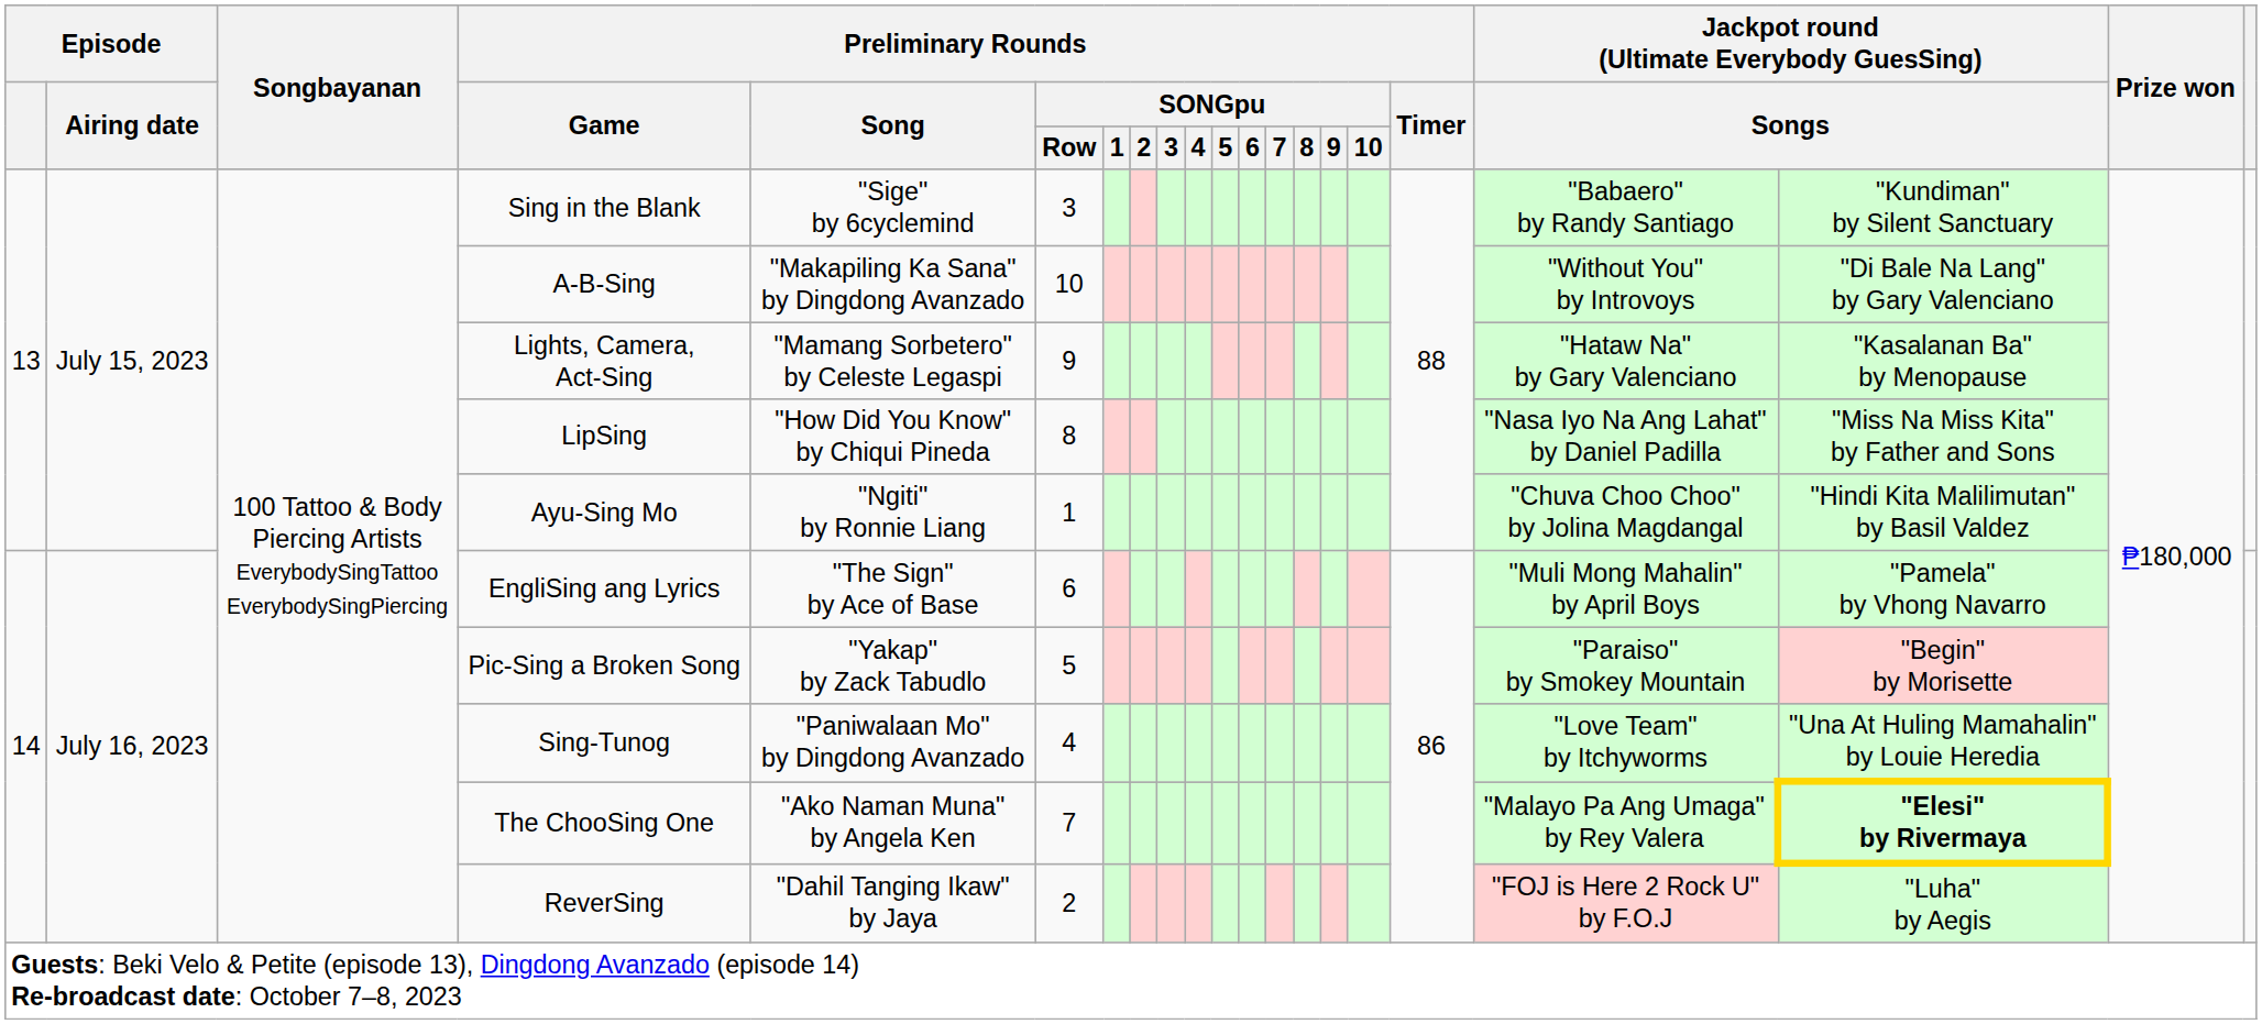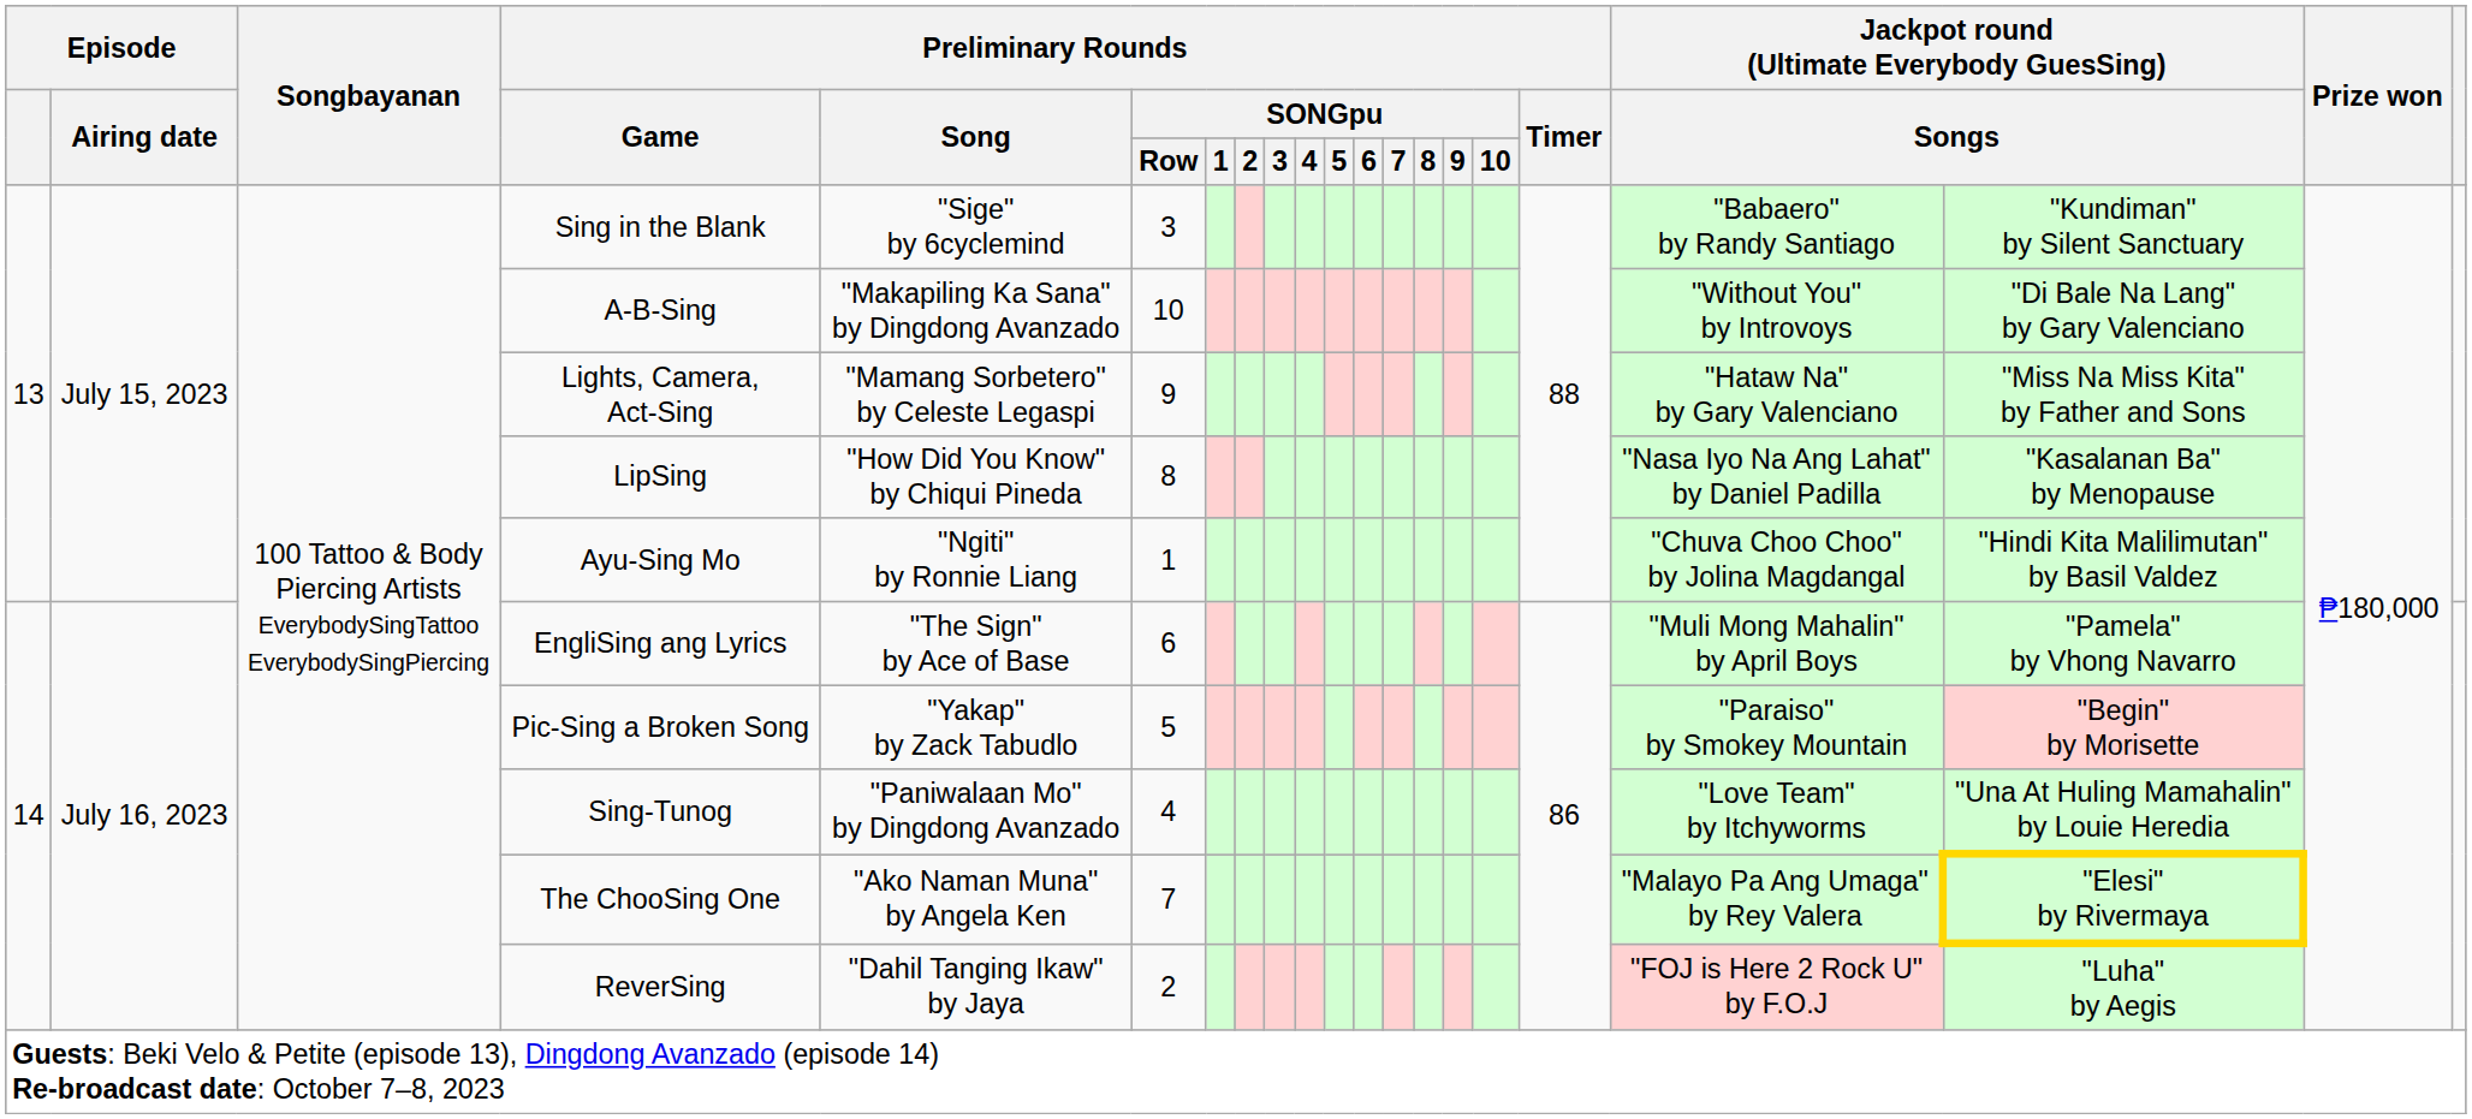 <table class="wikitable" style="text-align:center; font-size:90%; line-height:18px;" width="100%">
 <tr>
 <th colspan="2">Episode</th>
 <th rowspan="3">Songbayanan</th>
 <th colspan="14">Preliminary Rounds</th>
 <th colspan="2">Jackpot round<br><strong>(Ultimate Everybody GuesSing)</strong></th>
 <th rowspan="3">Prize won</th>
 <th rowspan="3"></th>
 </tr>
 <tr>
 <th rowspan="2"></th>
 <th rowspan="2">Airing date</th>
 <th rowspan="2">Game</th>
 <th rowspan="2">Song</th>
 <th colspan="11">SONGpu</th>
 <th rowspan="2">Timer</th>
 <th colspan="2" rowspan="2">Songs</th>
 </tr>
 <tr>
 <th>Row</th>
 <th>1</th>
 <th>2</th>
 <th>3</th>
 <th>4</th>
 <th>5</th>
 <th>6</th>
 <th>7</th>
 <th>8</th>
 <th>9</th>
 <th>10</th>
 </tr>
 <tr>
 <td rowspan="5">13</td>
 <td rowspan="5">July 15, 2023</td>
 <td rowspan="10">100 Tattoo & Body<br>Piercing Artists<br><small>EverybodySingTattoo<br>EverybodySingPiercing</small></td>
 <td>Sing in the Blank</td>
 <td>"Sige"<br>by 6cyclemind</td>
 <td>3</td>
 <td style="background:#D2FFD2"></td>
 <td style="background:#FFD2D2"></td>
 <td style="background:#D2FFD2"></td>
 <td style="background:#D2FFD2"></td>
 <td style="background:#D2FFD2"></td>
 <td style="background:#D2FFD2"></td>
 <td style="background:#D2FFD2"></td>
 <td style="background:#D2FFD2"></td>
 <td style="background:#D2FFD2"></td>
 <td style="background:#D2FFD2"></td>
 <td rowspan="5">88<br></td>
 <td style="background:#D2FFD2">"Babaero"<br>by Randy Santiago</td>
 <td style="background:#D2FFD2">"Kundiman"<br>by Silent Sanctuary</td>
 <td rowspan="10"><a href='#'>₱</a>180,000</td>
 <td rowspan="5"><br></td>
 </tr>
 <tr>
 <td>A-B-Sing</td>
 <td>"Makapiling Ka Sana"<br>by Dingdong Avanzado</td>
 <td>10</td>
 <td style="background:#FFD2D2"></td>
 <td style="background:#FFD2D2"></td>
 <td style="background:#FFD2D2"></td>
 <td style="background:#FFD2D2"></td>
 <td style="background:#FFD2D2"></td>
 <td style="background:#FFD2D2"></td>
 <td style="background:#FFD2D2"></td>
 <td style="background:#FFD2D2"></td>
 <td style="background:#FFD2D2"></td>
 <td style="background:#D2FFD2"></td>
 <td style="background:#D2FFD2">"Without You"<br>by Introvoys</td>
 <td style="background:#D2FFD2">"Di Bale Na Lang"<br>by Gary Valenciano</td>
 </tr>
 <tr>
 <td>Lights, Camera,<br>Act-Sing</td>
 <td>"Mamang Sorbetero"<br>by Celeste Legaspi</td>
 <td>9</td>
 <td style="background:#D2FFD2"></td>
 <td style="background:#D2FFD2"></td>
 <td style="background:#D2FFD2"></td>
 <td style="background:#D2FFD2"></td>
 <td style="background:#FFD2D2"></td>
 <td style="background:#FFD2D2"></td>
 <td style="background:#FFD2D2"></td>
 <td style="background:#D2FFD2"></td>
 <td style="background:#FFD2D2"></td>
 <td style="background:#D2FFD2"></td>
 <td style="background:#D2FFD2">"Hataw Na"<br>by Gary Valenciano</td>
-<td style="background:#D2FFD2">"Kasalanan Ba"<br>by Menopause</td>
+<td style="background:#D2FFD2">"Miss Na Miss Kita"<br>by Father and Sons</td>
 </tr>
 <tr>
 <td>LipSing</td>
 <td>"How Did You Know"<br>by Chiqui Pineda</td>
 <td>8</td>
 <td style="background:#FFD2D2"></td>
 <td style="background:#FFD2D2"></td>
 <td style="background:#D2FFD2"></td>
 <td style="background:#D2FFD2"></td>
 <td style="background:#D2FFD2"></td>
 <td style="background:#D2FFD2"></td>
 <td style="background:#D2FFD2"></td>
 <td style="background:#D2FFD2"></td>
 <td style="background:#D2FFD2"></td>
 <td style="background:#D2FFD2"></td>
 <td style="background:#D2FFD2">"Nasa Iyo Na Ang Lahat"<br>by Daniel Padilla</td>
-<td style="background:#D2FFD2">"Miss Na Miss Kita"<br>by Father and Sons</td>
+<td style="background:#D2FFD2">"Kasalanan Ba"<br>by Menopause</td>
 </tr>
 <tr>
 <td>Ayu-Sing Mo</td>
 <td>"Ngiti"<br>by Ronnie Liang</td>
 <td>1</td>
 <td style="background:#D2FFD2"></td>
 <td style="background:#D2FFD2"></td>
 <td style="background:#D2FFD2"></td>
 <td style="background:#D2FFD2"></td>
 <td style="background:#D2FFD2"></td>
 <td style="background:#D2FFD2"></td>
 <td style="background:#D2FFD2"></td>
 <td style="background:#D2FFD2"></td>
 <td style="background:#D2FFD2"></td>
 <td style="background:#D2FFD2"></td>
 <td style="background:#D2FFD2">"Chuva Choo Choo"<br>by Jolina Magdangal</td>
 <td style="background:#D2FFD2">"Hindi Kita Malilimutan"<br>by Basil Valdez</td>
 </tr>
 <tr>
 <td rowspan="5">14</td>
 <td rowspan="5">July 16, 2023</td>
 <td>EngliSing ang Lyrics</td>
 <td>"The Sign"<br>by Ace of Base</td>
 <td>6</td>
 <td style="background:#FFD2D2"></td>
 <td style="background:#D2FFD2"></td>
 <td style="background:#D2FFD2"></td>
 <td style="background:#FFD2D2"></td>
 <td style="background:#D2FFD2"></td>
 <td style="background:#D2FFD2"></td>
 <td style="background:#D2FFD2"></td>
 <td style="background:#FFD2D2"></td>
 <td style="background:#D2FFD2"></td>
 <td style="background:#FFD2D2"></td>
 <td rowspan="5">86<br></td>
 <td style="background:#D2FFD2">"Muli Mong Mahalin"<br>by April Boys</td>
 <td style="background:#D2FFD2">"Pamela"<br>by Vhong Navarro</td>
 <td rowspan="5"><br></td>
 </tr>
 <tr>
 <td>Pic-Sing a Broken Song</td>
 <td>"Yakap"<br>by Zack Tabudlo</td>
 <td>5</td>
 <td style="background:#FFD2D2"></td>
 <td style="background:#FFD2D2"></td>
 <td style="background:#FFD2D2"></td>
 <td style="background:#FFD2D2"></td>
 <td style="background:#D2FFD2"></td>
 <td style="background:#FFD2D2"></td>
 <td style="background:#FFD2D2"></td>
 <td style="background:#D2FFD2"></td>
 <td style="background:#FFD2D2"></td>
 <td style="background:#FFD2D2"></td>
 <td style="background:#D2FFD2">"Paraiso"<br>by Smokey Mountain</td>
 <td style="background:#FFD2D2">"Begin"<br>by Morisette</td>
 </tr>
 <tr>
 <td>Sing-Tunog</td>
 <td>"Paniwalaan Mo"<br>by Dingdong Avanzado</td>
 <td>4</td>
 <td style="background:#D2FFD2"></td>
 <td style="background:#D2FFD2"></td>
 <td style="background:#D2FFD2"></td>
 <td style="background:#D2FFD2"></td>
 <td style="background:#D2FFD2"></td>
 <td style="background:#D2FFD2"></td>
 <td style="background:#D2FFD2"></td>
 <td style="background:#D2FFD2"></td>
 <td style="background:#D2FFD2"></td>
 <td style="background:#D2FFD2"></td>
 <td style="background:#D2FFD2">"Love Team"<br>by Itchyworms</td>
 <td style="background:#D2FFD2">"Una At Huling Mamahalin"<br>by Louie Heredia</td>
 </tr>
 <tr>
 <td>The ChooSing One</td>
 <td>"Ako Naman Muna"<br>by Angela Ken</td>
 <td>7</td>
 <td style="background:#D2FFD2"></td>
 <td style="background:#D2FFD2"></td>
 <td style="background:#D2FFD2"></td>
 <td style="background:#D2FFD2"></td>
 <td style="background:#D2FFD2"></td>
 <td style="background:#D2FFD2"></td>
 <td style="background:#D2FFD2"></td>
 <td style="background:#D2FFD2"></td>
 <td style="background:#D2FFD2"></td>
 <td style="background:#D2FFD2"></td>
 <td style="background:#D2FFD2">"Malayo Pa Ang Umaga"<br>by Rey Valera</td>
-<td style="background: #D2FFD2; border:solid 4px #FFD700;"><strong>"Elesi"<br>by Rivermaya</strong></td>
+<td style="background: #D2FFD2; border:solid 4px #FFD700;">"Elesi"<br>by Rivermaya</td>
 </tr>
 <tr>
 <td>ReverSing</td>
 <td>"Dahil Tanging Ikaw"<br>by Jaya</td>
 <td>2</td>
 <td style="background:#D2FFD2"></td>
 <td style="background:#FFD2D2"></td>
 <td style="background:#FFD2D2"></td>
 <td style="background:#FFD2D2"></td>
 <td style="background:#D2FFD2"></td>
 <td style="background:#D2FFD2"></td>
 <td style="background:#FFD2D2"></td>
 <td style="background:#D2FFD2"></td>
 <td style="background:#FFD2D2"></td>
 <td style="background:#D2FFD2"></td>
 <td style="background:#FFD2D2">"FOJ is Here 2 Rock U"<br>by F.O.J</td>
 <td style="background:#D2FFD2">"Luha"<br>by Aegis</td>
 </tr>
 <tr>
 <td colspan="21" style="background:white;" align="left"><strong>Guests</strong>: Beki Velo & Petite (episode 13), <a href='#'>Dingdong Avanzado</a> (episode 14)<br><strong>Re-broadcast date</strong>: October 7–8, 2023</td>
 </tr>
 </table>
